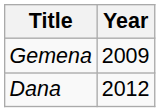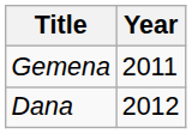 <table class="wikitable">
 <tr>
 <th>Title</th>
 <th>Year</th>
 </tr>
 <tr>
 <td><em>Gemena</em></td>
-<td>2009</td>
+<td>2011</td>
 </tr>
 <tr>
 <td><em>Dana</em></td>
 <td>2012</td>
 </tr>
 </table>
